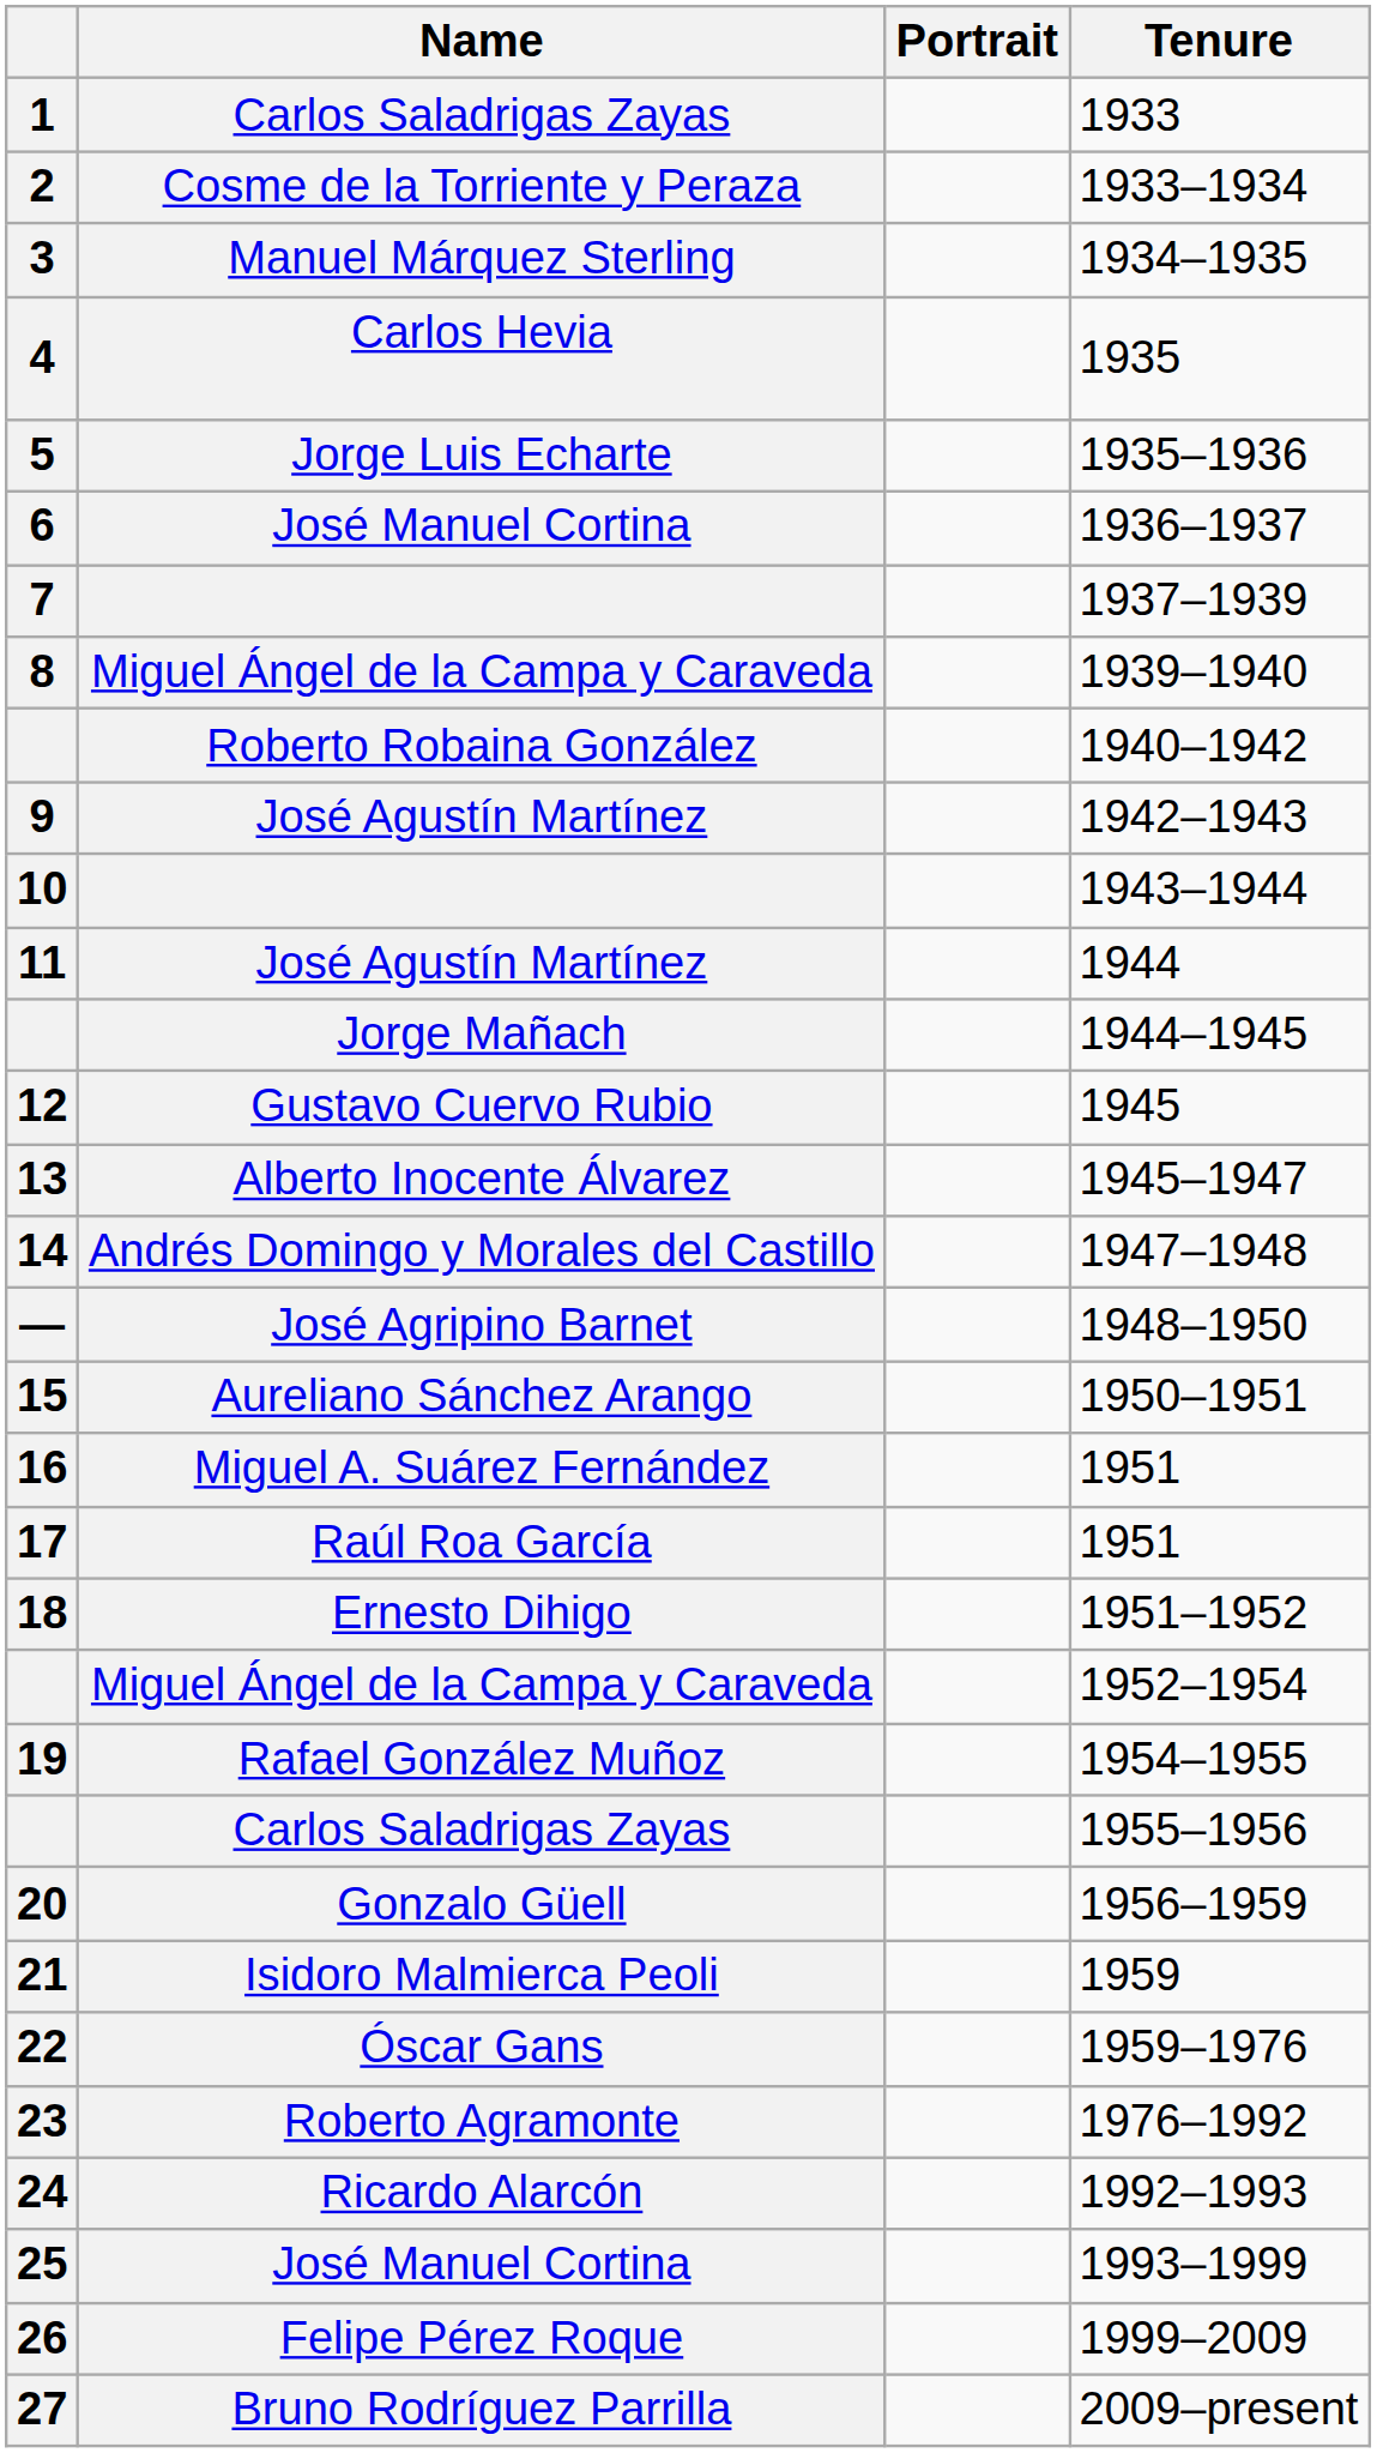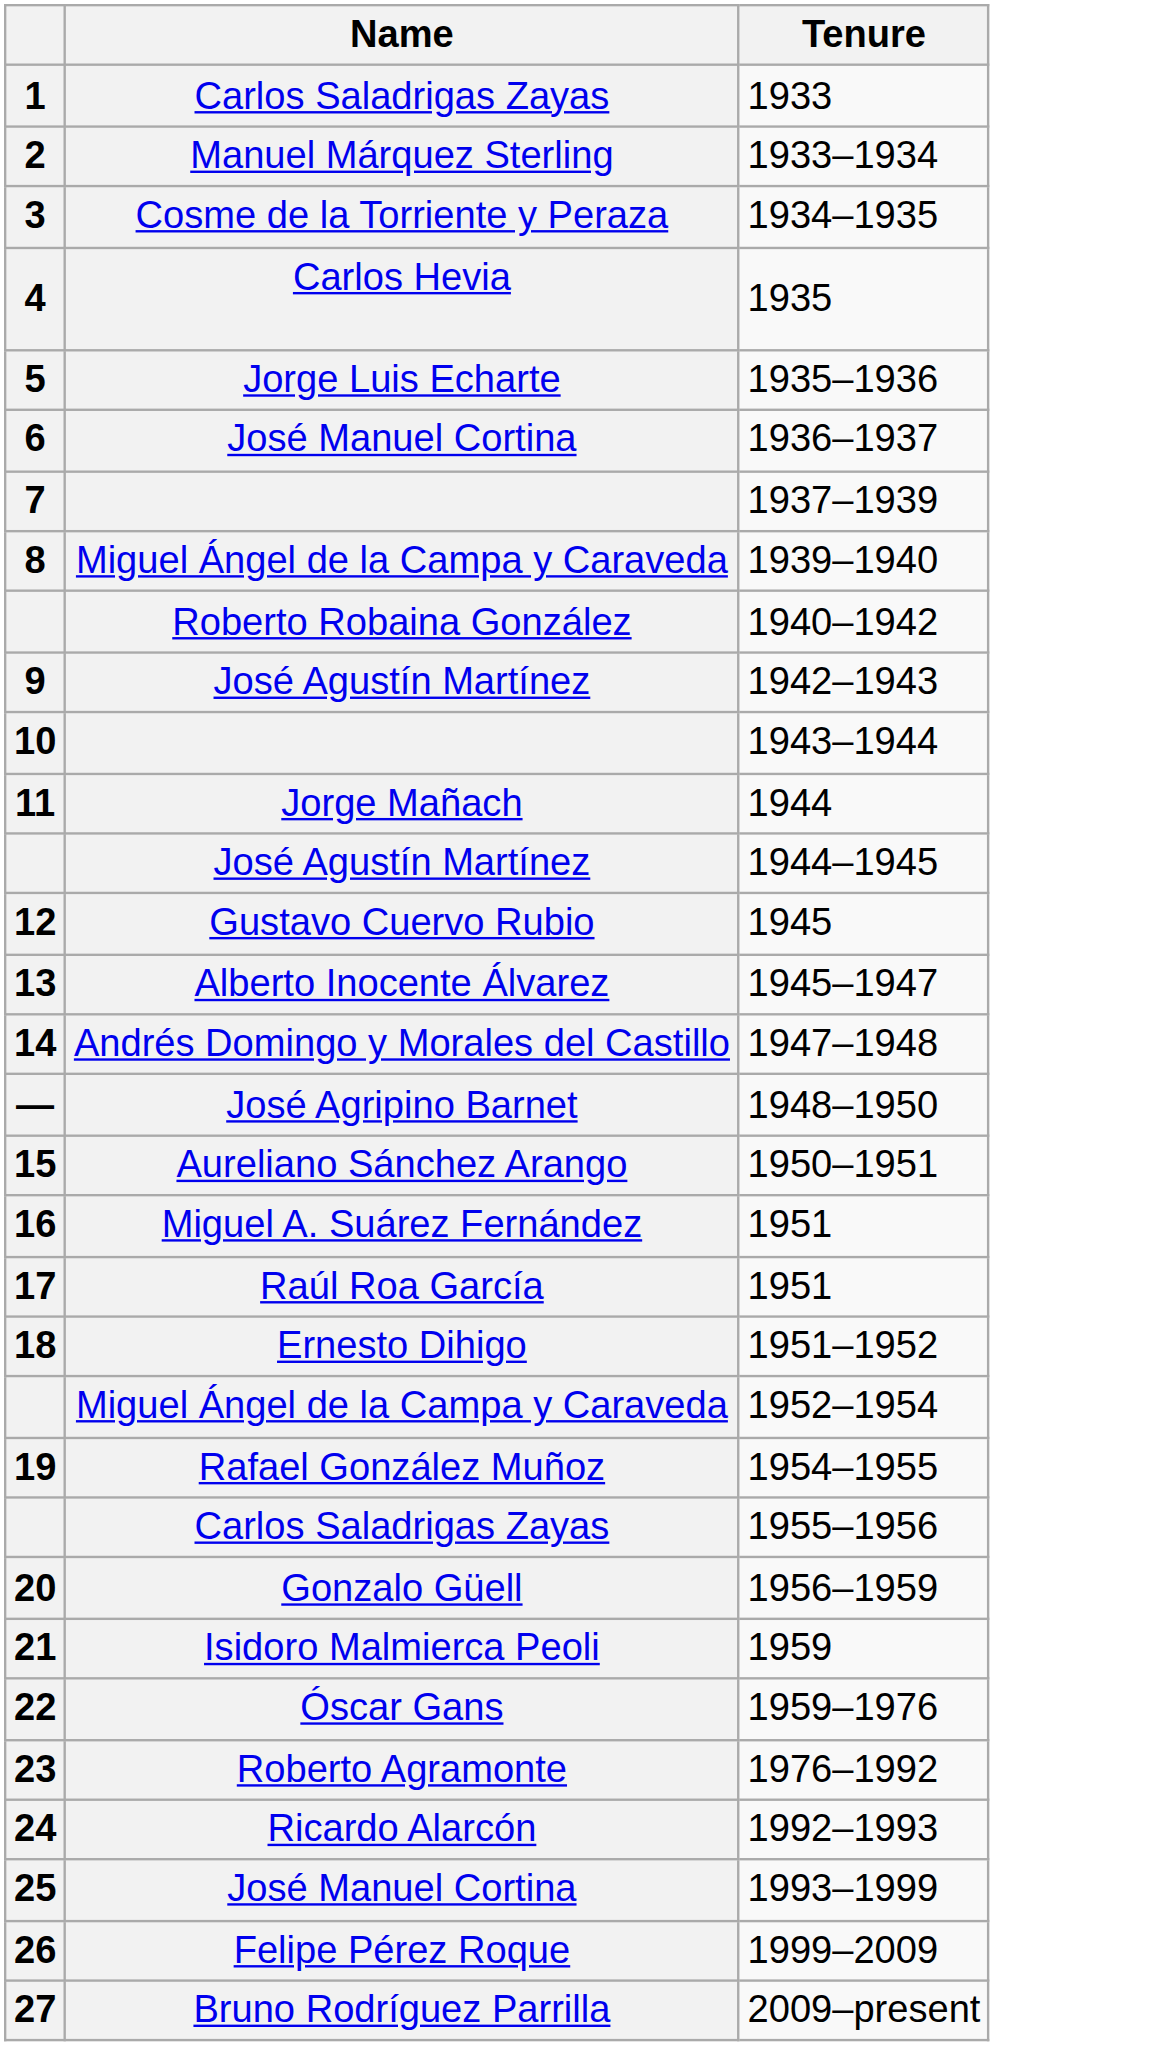 <table class="wikitable">
 <tr>
 <th></th>
 <th>Name<br></th>
-<th>Portrait</th>
 <th>Tenure</th>
 </tr>
 <tr>
 <th>1</th>
 <th align="center" scope="row" style="font-weight:normal;"><a href='#'>Carlos Saladrigas Zayas</a><br></th>
-<td></td>
 <td>1933</td>
 </tr>
 <tr>
 <th>2</th>
-<th align="center" scope="row" style="font-weight:normal;"><a href='#'>Cosme de la Torriente y Peraza</a><br></th>
-<td></td>
+<th align="center" scope="row" style="font-weight:normal;"><a href='#'>Manuel Márquez Sterling</a><br></th>
 <td>1933–1934</td>
 </tr>
 <tr>
 <th>3</th>
-<th align="center" scope="row" style="font-weight:normal;"><a href='#'>Manuel Márquez Sterling</a><br></th>
-<td></td>
+<th align="center" scope="row" style="font-weight:normal;"><a href='#'>Cosme de la Torriente y Peraza</a><br></th>
 <td>1934–1935</td>
 </tr>
 <tr>
 <th>4</th>
 <th align="center" scope="row" style="font-weight:normal;"><a href='#'>Carlos Hevia</a><br><br></th>
-<td></td>
 <td>1935</td>
 </tr>
 <tr>
 <th>5</th>
 <th align="center" scope="row" style="font-weight:normal;"><a href='#'>Jorge Luis Echarte</a><br></th>
-<td></td>
 <td>1935–1936</td>
 </tr>
 <tr>
 <th>6</th>
 <th align="center" scope="row" style="font-weight:normal;"><a href='#'>José Manuel Cortina</a><br></th>
-<td></td>
 <td>1936–1937</td>
 </tr>
 <tr>
 <th>7</th>
 <th align="center" scope="row" style="font-weight:normal;"><br></th>
-<td></td>
 <td>1937–1939</td>
 </tr>
 <tr>
 <th>8</th>
 <th align="center" scope="row" style="font-weight:normal;"><a href='#'>Miguel Ángel de la Campa y Caraveda</a><br></th>
-<td></td>
 <td>1939–1940</td>
 </tr>
 <tr>
 <th></th>
 <th align="center" scope="row" style="font-weight:normal;"><a href='#'>Roberto Robaina González</a><br></th>
-<td></td>
 <td>1940–1942</td>
 </tr>
 <tr>
 <th>9</th>
 <th align="center" scope="row" style="font-weight:normal;"><a href='#'>José Agustín Martínez</a><br></th>
-<td></td>
 <td>1942–1943</td>
 </tr>
 <tr>
 <th>10</th>
 <th align="center" scope="row" style="font-weight:normal;"><br></th>
-<td></td>
 <td>1943–1944</td>
 </tr>
 <tr>
 <th>11</th>
-<th align="center" scope="row" style="font-weight:normal;"><a href='#'>José Agustín Martínez</a><br></th>
-<td></td>
+<th align="center" scope="row" style="font-weight:normal;"><a href='#'>Jorge Mañach</a><br></th>
 <td>1944</td>
 </tr>
 <tr>
 <th></th>
-<th align="center" scope="row" style="font-weight:normal;"><a href='#'>Jorge Mañach</a><br></th>
-<td></td>
+<th align="center" scope="row" style="font-weight:normal;"><a href='#'>José Agustín Martínez</a><br></th>
 <td>1944–1945</td>
 </tr>
 <tr>
 <th>12</th>
 <th align="center" scope="row" style="font-weight:normal;"><a href='#'>Gustavo Cuervo Rubio</a><br></th>
-<td></td>
 <td>1945</td>
 </tr>
 <tr>
 <th>13</th>
 <th align="center" scope="row" style="font-weight:normal;"><a href='#'>Alberto Inocente Álvarez</a><br></th>
-<td></td>
 <td>1945–1947</td>
 </tr>
 <tr>
 <th>14</th>
 <th align="center" scope="row" style="font-weight:normal;"><a href='#'>Andrés Domingo y Morales del Castillo</a><br></th>
-<td></td>
 <td>1947–1948</td>
 </tr>
 <tr>
 <th>—</th>
 <th align="center" scope="row" style="font-weight:normal;"><a href='#'>José Agripino Barnet</a><br></th>
-<td></td>
 <td>1948–1950</td>
 </tr>
 <tr>
 <th>15</th>
 <th align="center" scope="row" style="font-weight:normal;"><a href='#'>Aureliano Sánchez Arango</a><br></th>
-<td></td>
 <td>1950–1951</td>
 </tr>
 <tr>
 <th>16</th>
 <th align="center" scope="row" style="font-weight:normal;"><a href='#'>Miguel A. Suárez Fernández</a><br></th>
-<td></td>
 <td>1951</td>
 </tr>
 <tr>
 <th>17</th>
 <th align="center" scope="row" style="font-weight:normal;"><a href='#'>Raúl Roa García</a><br></th>
-<td></td>
 <td>1951</td>
 </tr>
 <tr>
 <th>18</th>
 <th align="center" scope="row" style="font-weight:normal;"><a href='#'>Ernesto Dihigo</a><br></th>
-<td></td>
 <td>1951–1952</td>
 </tr>
 <tr>
 <th></th>
 <th align="center" scope="row" style="font-weight:normal;"><a href='#'>Miguel Ángel de la Campa y Caraveda</a><br></th>
-<td></td>
 <td>1952–1954</td>
 </tr>
 <tr>
 <th>19</th>
 <th align="center" scope="row" style="font-weight:normal;"><a href='#'>Rafael González Muñoz</a></th>
-<td></td>
 <td>1954–1955</td>
 </tr>
 <tr>
 <th></th>
 <th align="center" scope="row" style="font-weight:normal;"><a href='#'>Carlos Saladrigas Zayas</a><br></th>
-<td></td>
 <td>1955–1956</td>
 </tr>
 <tr>
 <th>20</th>
 <th align="center" scope="row" style="font-weight:normal;"><a href='#'>Gonzalo Güell</a><br></th>
-<td></td>
 <td>1956–1959</td>
 </tr>
 <tr>
 <th>21</th>
 <th align="center" scope="row" style="font-weight:normal;"><a href='#'>Isidoro Malmierca Peoli</a><br></th>
-<td></td>
 <td>1959</td>
 </tr>
 <tr>
 <th>22</th>
 <th align="center" scope="row" style="font-weight:normal;"><a href='#'>Óscar Gans</a><br></th>
-<td></td>
 <td>1959–1976</td>
 </tr>
 <tr>
 <th>23</th>
 <th align="center" scope="row" style="font-weight:normal;"><a href='#'>Roberto Agramonte</a><br></th>
-<td></td>
 <td>1976–1992</td>
 </tr>
 <tr>
 <th>24</th>
 <th align="center" scope="row" style="font-weight:normal;"><a href='#'>Ricardo Alarcón</a><br></th>
-<td></td>
 <td>1992–1993</td>
 </tr>
 <tr>
 <th>25</th>
 <th align="center" scope="row" style="font-weight:normal;"><a href='#'>José Manuel Cortina</a><br></th>
-<td></td>
 <td>1993–1999</td>
 </tr>
 <tr>
 <th>26</th>
 <th align="center" scope="row" style="font-weight:normal;"><a href='#'>Felipe Pérez Roque</a><br></th>
-<td></td>
 <td>1999–2009</td>
 </tr>
 <tr>
 <th>27</th>
 <th align="center" scope="row" style="font-weight:normal;"><a href='#'>Bruno Rodríguez Parrilla</a><br></th>
-<td></td>
 <td>2009–present</td>
 </tr>
 </table>
